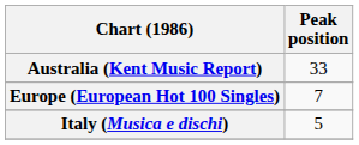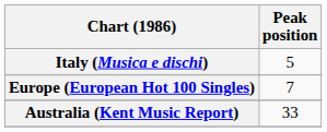 <table class="wikitable sortable plainrowheaders" style="text-align:center">
 <tr>
 <th scope="col">Chart (1986)</th>
 <th scope="col">Peak<br>position</th>
 </tr>
 <tr>
-<th scope="row">Australia (<a href='#'>Kent Music Report</a>)</th>
-<td>33</td>
+<th scope="row">Italy (<em><a href='#'>Musica e dischi</a></em>)</th>
+<td>5</td>
 </tr>
 <tr>
 </tr>
 <tr>
 </tr>
 <tr>
 <th scope="row">Europe (<a href='#'>European Hot 100 Singles</a>)</th>
 <td>7</td>
 </tr>
 <tr>
 </tr>
 <tr>
 </tr>
 <tr>
-<th scope="row">Italy (<em><a href='#'>Musica e dischi</a></em>)</th>
-<td>5</td>
+<th scope="row">Australia (<a href='#'>Kent Music Report</a>)</th>
+<td>33</td>
 </tr>
 <tr>
 </tr>
 <tr>
 </tr>
 <tr>
 </tr>
 <tr>
 </tr>
 <tr>
 </tr>
 <tr>
 </tr>
 </table>
